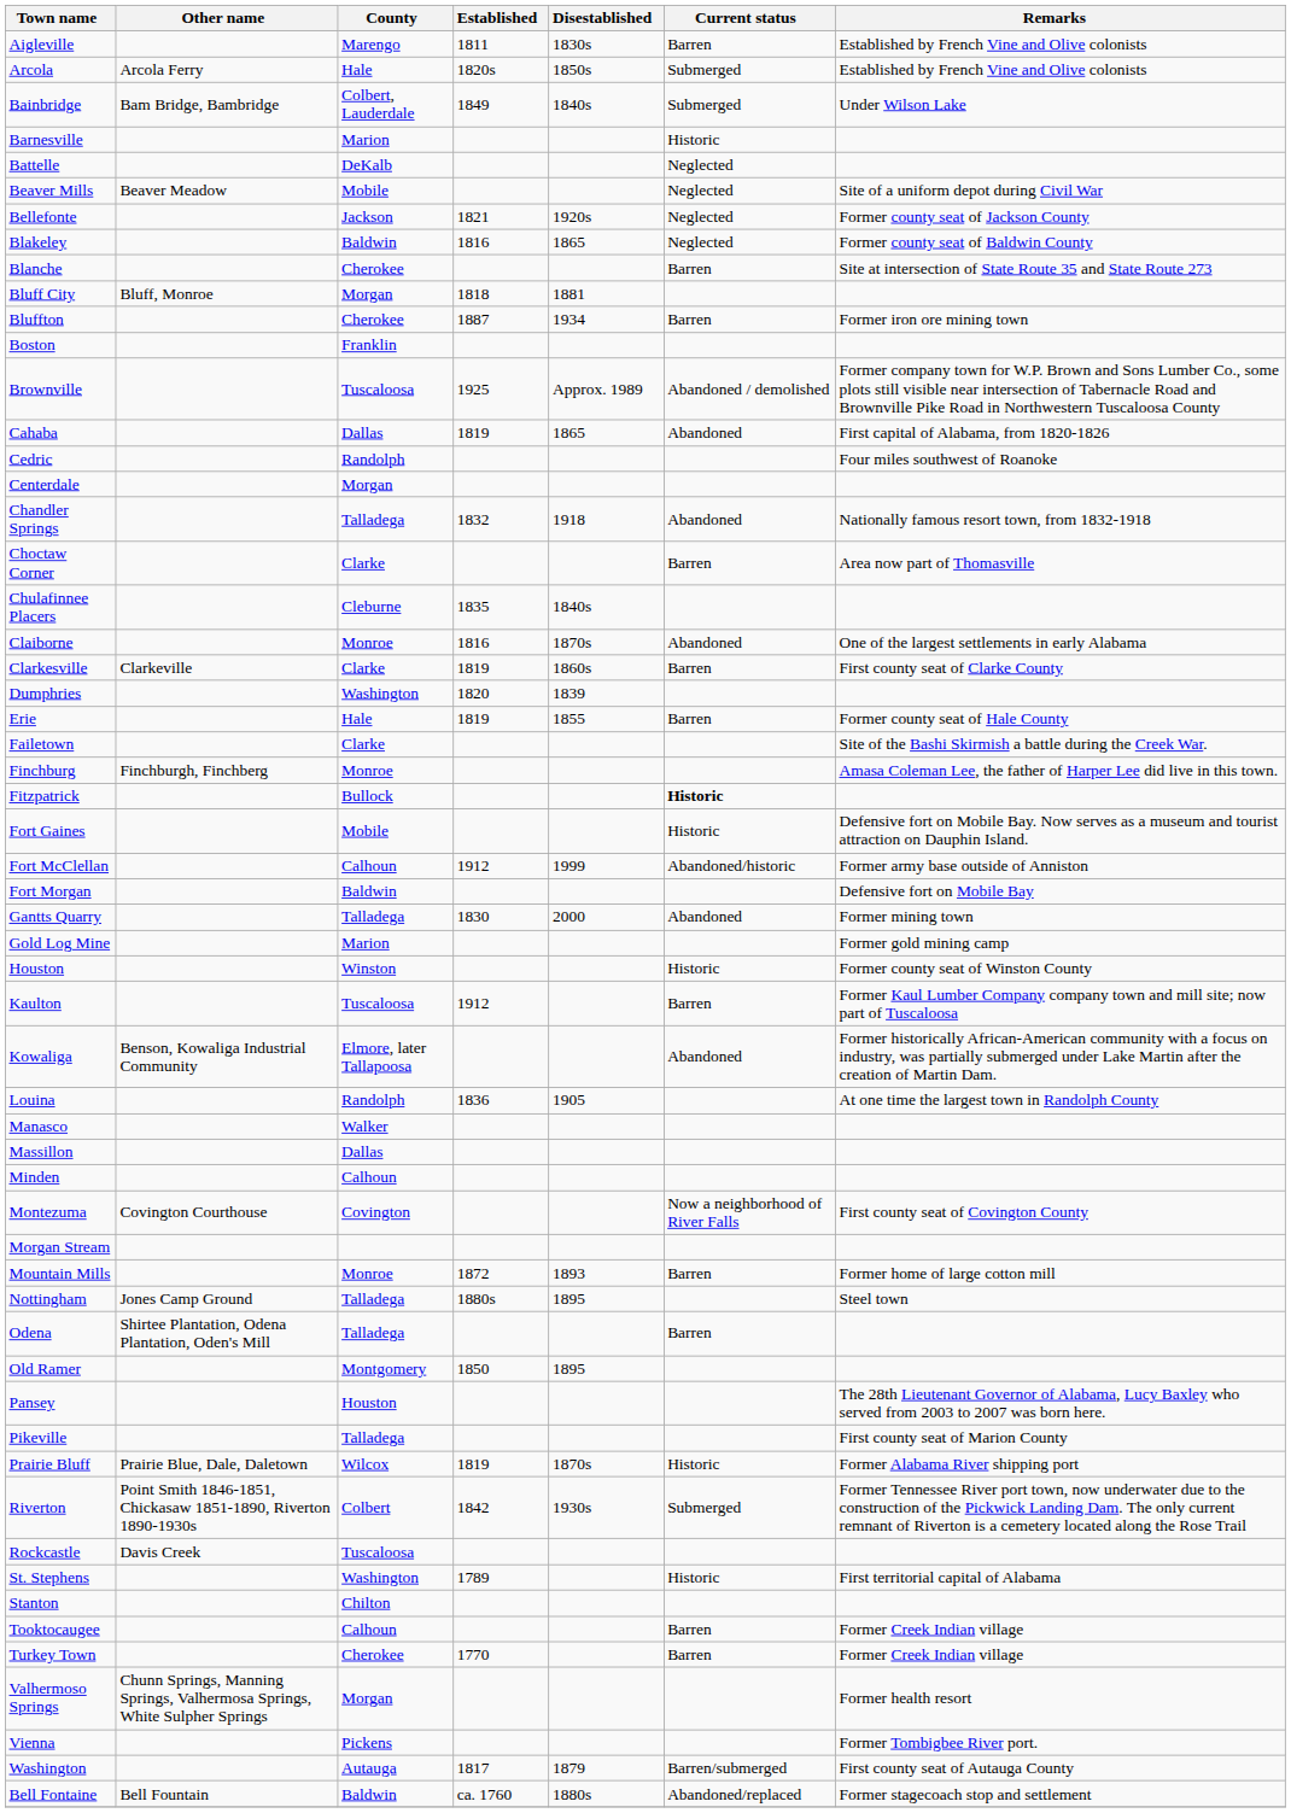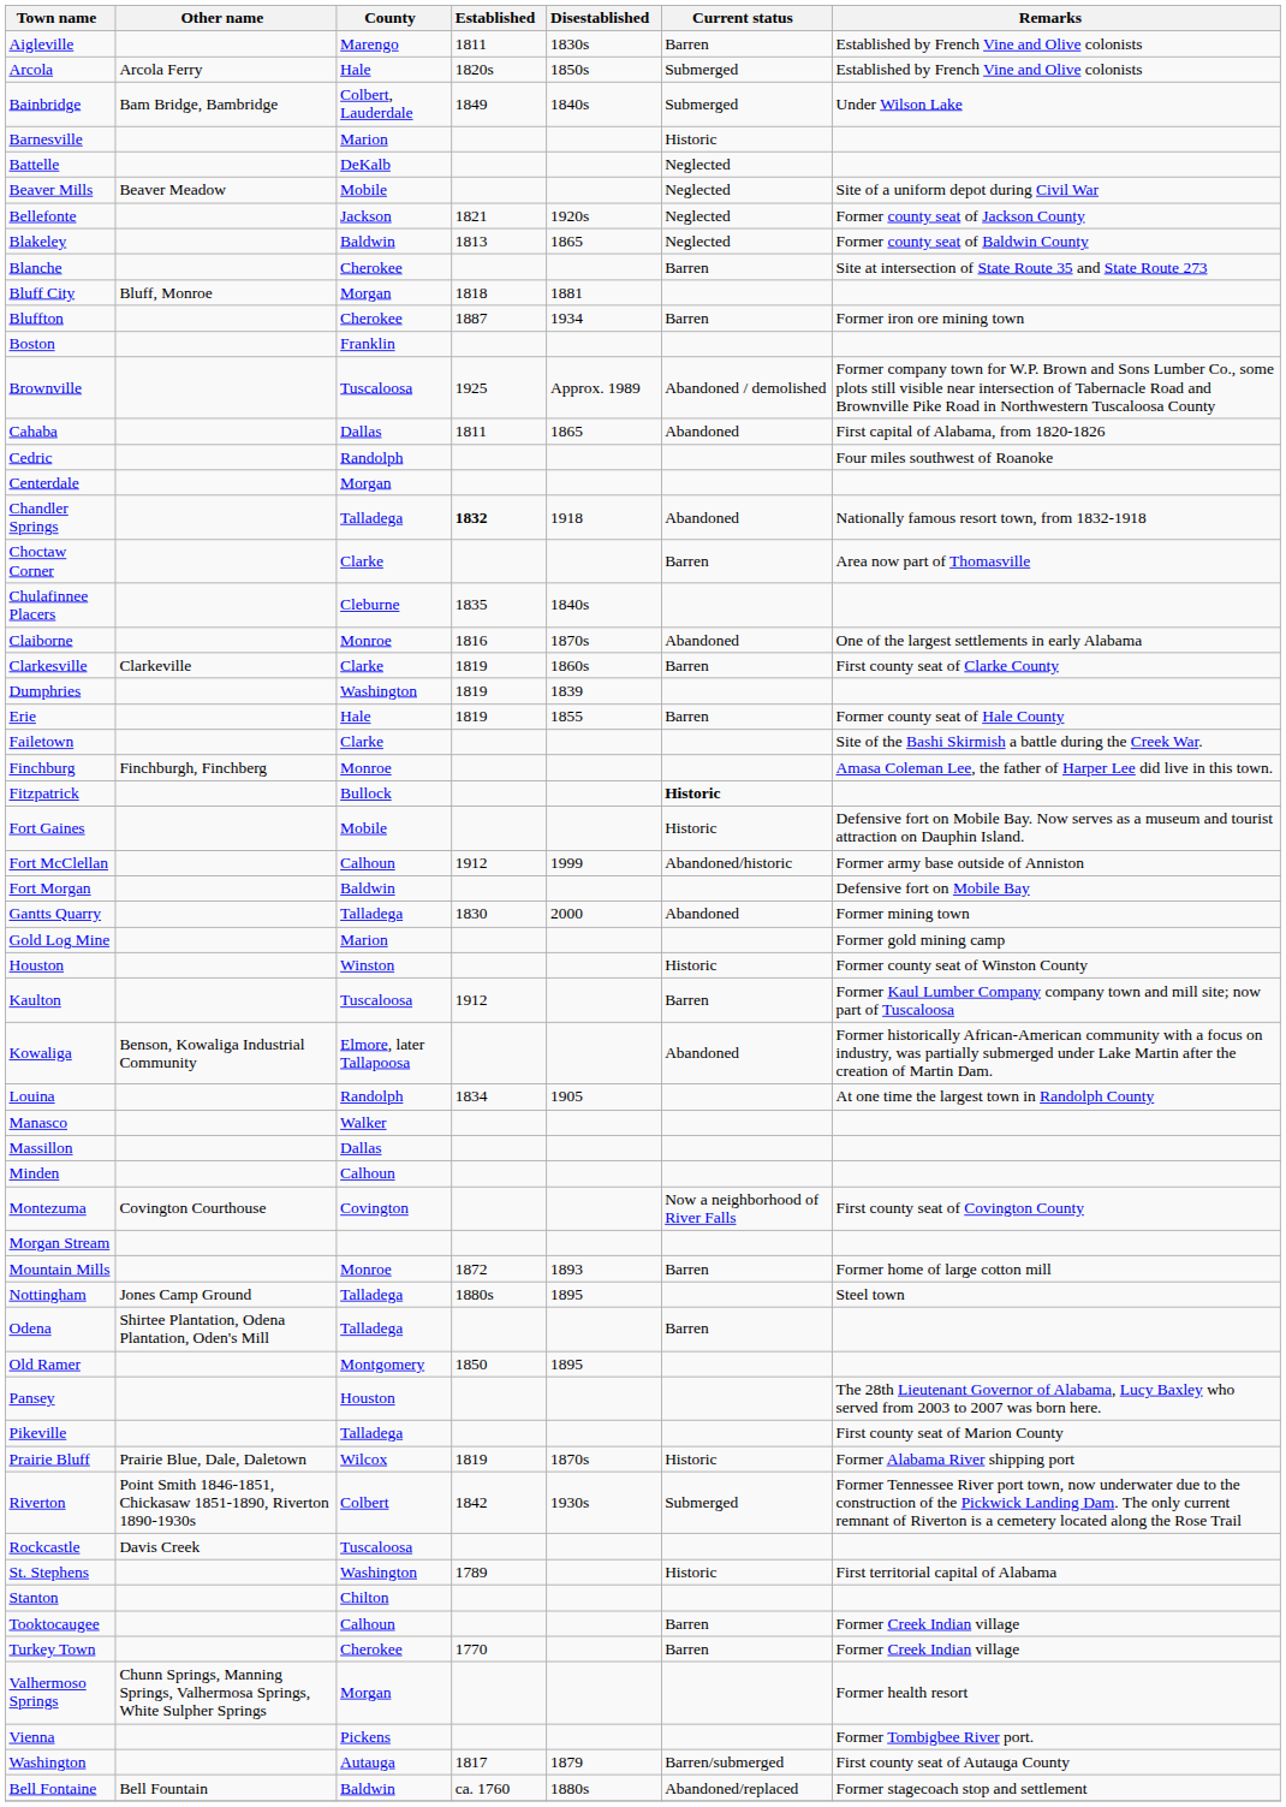 <table class="wikitable sortable" style="width:100%">
 <tr>
 <th width="*"><strong>Town name</strong>  </th>
 <th width="*"><strong>Other name</strong>  </th>
 <th width="*"><strong>County</strong>  </th>
 <th width="*"><strong>Established</strong>  </th>
 <th width="*"><strong>Disestablished</strong>  </th>
 <th width="*"><strong>Current status</strong>  </th>
 <th width="*" class="unsortable"><strong>Remarks</strong>   </th>
 </tr>
 <tr ->
 <td><a href='#'>Aigleville</a></td>
 <td></td>
 <td><a href='#'>Marengo</a></td>
 <td>1811</td>
 <td>1830s</td>
 <td>Barren</td>
 <td>Established by French <a href='#'>Vine and Olive</a> colonists</td>
 </tr>
 <tr ->
 <td><a href='#'>Arcola</a></td>
 <td>Arcola Ferry</td>
 <td><a href='#'>Hale</a></td>
 <td>1820s</td>
 <td>1850s</td>
 <td>Submerged</td>
 <td>Established by French <a href='#'>Vine and Olive</a> colonists</td>
 </tr>
 <tr ->
 <td><a href='#'>Bainbridge</a></td>
 <td>Bam Bridge, Bambridge</td>
 <td><a href='#'>Colbert</a>, <a href='#'>Lauderdale</a></td>
 <td>1849</td>
 <td>1840s</td>
 <td>Submerged</td>
 <td>Under <a href='#'>Wilson Lake</a></td>
 </tr>
 <tr ->
 <td><a href='#'>Barnesville</a></td>
 <td></td>
 <td><a href='#'>Marion</a></td>
 <td></td>
 <td></td>
 <td>Historic</td>
 <td></td>
 </tr>
 <tr ->
 <td><a href='#'>Battelle</a></td>
 <td></td>
 <td><a href='#'>DeKalb</a></td>
 <td></td>
 <td></td>
 <td>Neglected</td>
 <td></td>
 </tr>
 <tr ->
 <td><a href='#'>Beaver Mills</a></td>
 <td>Beaver Meadow</td>
 <td><a href='#'>Mobile</a></td>
 <td></td>
 <td></td>
 <td>Neglected</td>
 <td>Site of a uniform depot during <a href='#'>Civil War</a></td>
 </tr>
 <tr ->
 <td><a href='#'>Bellefonte</a></td>
 <td></td>
 <td><a href='#'>Jackson</a></td>
 <td>1821</td>
 <td>1920s</td>
 <td>Neglected</td>
 <td>Former <a href='#'>county seat</a> of <a href='#'>Jackson County</a></td>
 </tr>
 <tr ->
 <td><a href='#'>Blakeley</a></td>
 <td></td>
 <td><a href='#'>Baldwin</a></td>
-<td>1816</td>
+<td>1813</td>
 <td>1865</td>
 <td>Neglected</td>
 <td>Former <a href='#'>county seat</a> of <a href='#'>Baldwin County</a></td>
 </tr>
 <tr ->
 <td><a href='#'>Blanche</a></td>
 <td></td>
 <td><a href='#'>Cherokee</a></td>
 <td></td>
 <td></td>
 <td>Barren</td>
 <td>Site at intersection of <a href='#'>State Route 35</a> and <a href='#'>State Route 273</a></td>
 </tr>
 <tr ->
 <td><a href='#'>Bluff City</a></td>
 <td>Bluff, Monroe</td>
 <td><a href='#'>Morgan</a></td>
 <td>1818</td>
 <td>1881</td>
 <td></td>
 <td></td>
 </tr>
 <tr ->
 <td><a href='#'>Bluffton</a></td>
 <td></td>
 <td><a href='#'>Cherokee</a></td>
 <td>1887</td>
 <td>1934</td>
 <td>Barren</td>
 <td>Former iron ore mining town</td>
 </tr>
 <tr ->
 <td><a href='#'>Boston</a></td>
 <td></td>
 <td><a href='#'>Franklin</a></td>
 <td></td>
 <td></td>
 <td></td>
 <td></td>
 </tr>
 <tr ->
 <td><a href='#'>Brownville</a></td>
 <td></td>
 <td><a href='#'>Tuscaloosa</a></td>
 <td>1925</td>
 <td>Approx. 1989</td>
 <td>Abandoned / demolished</td>
 <td>Former company town for  W.P. Brown and Sons Lumber Co., some plots still visible near intersection of Tabernacle Road and Brownville Pike Road in Northwestern Tuscaloosa County</td>
 </tr>
 <tr ->
 <td><a href='#'>Cahaba</a></td>
 <td></td>
 <td><a href='#'>Dallas</a></td>
-<td>1819</td>
+<td>1811</td>
 <td>1865</td>
 <td>Abandoned</td>
 <td>First capital of Alabama, from 1820-1826</td>
 </tr>
 <tr ->
 <td><a href='#'>Cedric</a></td>
 <td></td>
 <td><a href='#'>Randolph</a></td>
 <td></td>
 <td></td>
 <td></td>
 <td>Four miles southwest of Roanoke</td>
 </tr>
 <tr ->
 <td><a href='#'>Centerdale</a></td>
 <td></td>
 <td><a href='#'>Morgan</a></td>
 <td></td>
 <td></td>
 <td></td>
 <td></td>
 </tr>
 <tr ->
 <td><a href='#'>Chandler Springs</a></td>
 <td></td>
 <td><a href='#'>Talladega</a></td>
-<td>1832</td>
+<td><strong>1832</strong></td>
 <td>1918</td>
 <td>Abandoned</td>
 <td>Nationally famous resort town, from 1832-1918</td>
 </tr>
 <tr ->
 <td><a href='#'>Choctaw Corner</a></td>
 <td></td>
 <td><a href='#'>Clarke</a></td>
 <td></td>
 <td></td>
 <td>Barren</td>
 <td>Area now part of <a href='#'>Thomasville</a></td>
 </tr>
 <tr ->
 <td><a href='#'>Chulafinnee Placers</a></td>
 <td></td>
 <td><a href='#'>Cleburne</a></td>
 <td>1835</td>
 <td>1840s</td>
 <td></td>
 <td></td>
 </tr>
 <tr ->
 <td><a href='#'>Claiborne</a></td>
 <td></td>
 <td><a href='#'>Monroe</a></td>
 <td>1816</td>
 <td>1870s</td>
 <td>Abandoned</td>
 <td>One of the largest settlements in early Alabama</td>
 </tr>
 <tr ->
 <td><a href='#'>Clarkesville</a></td>
 <td>Clarkeville</td>
 <td><a href='#'>Clarke</a></td>
 <td>1819</td>
 <td>1860s</td>
 <td>Barren</td>
 <td>First county seat of <a href='#'>Clarke County</a></td>
 </tr>
 <tr ->
 <td><a href='#'>Dumphries</a></td>
 <td></td>
 <td><a href='#'>Washington</a></td>
-<td>1820</td>
+<td>1819</td>
 <td>1839</td>
 <td></td>
 <td></td>
 </tr>
 <tr ->
 <td><a href='#'>Erie</a></td>
 <td></td>
 <td><a href='#'>Hale</a></td>
 <td>1819</td>
 <td>1855</td>
 <td>Barren</td>
 <td>Former county seat of <a href='#'>Hale County</a></td>
 </tr>
 <tr ->
 <td><a href='#'>Failetown</a></td>
 <td></td>
 <td><a href='#'>Clarke</a></td>
 <td></td>
 <td></td>
 <td></td>
 <td>Site of the <a href='#'>Bashi Skirmish</a> a battle during the <a href='#'>Creek War</a>.</td>
 </tr>
 <tr ->
 <td><a href='#'>Finchburg</a></td>
 <td>Finchburgh, Finchberg</td>
 <td><a href='#'>Monroe</a></td>
 <td></td>
 <td></td>
 <td></td>
 <td><a href='#'>Amasa Coleman Lee</a>, the father of <a href='#'>Harper Lee</a> did live in this town.</td>
 </tr>
 <tr ->
 <td><a href='#'>Fitzpatrick</a></td>
 <td></td>
 <td><a href='#'>Bullock</a></td>
 <td></td>
 <td></td>
 <td><strong>Historic</strong></td>
 <td></td>
 </tr>
 <tr ->
 <td><a href='#'>Fort Gaines</a></td>
 <td></td>
 <td><a href='#'>Mobile</a></td>
 <td></td>
 <td></td>
 <td>Historic</td>
 <td>Defensive fort on Mobile Bay. Now serves as a museum and tourist attraction on Dauphin Island.</td>
 </tr>
 <tr ->
 <td><a href='#'>Fort McClellan</a></td>
 <td></td>
 <td><a href='#'>Calhoun</a></td>
 <td>1912</td>
 <td>1999</td>
 <td>Abandoned/historic</td>
 <td>Former army base  outside of Anniston</td>
 </tr>
 <tr ->
 <td><a href='#'>Fort Morgan</a></td>
 <td></td>
 <td><a href='#'>Baldwin</a></td>
 <td></td>
 <td></td>
 <td></td>
 <td>Defensive fort on <a href='#'>Mobile Bay</a></td>
 </tr>
 <tr ->
 <td><a href='#'>Gantts Quarry</a></td>
 <td></td>
 <td><a href='#'>Talladega</a></td>
 <td>1830</td>
 <td>2000</td>
 <td>Abandoned</td>
 <td>Former mining town</td>
 </tr>
 <tr ->
 <td><a href='#'>Gold Log Mine</a></td>
 <td></td>
 <td><a href='#'>Marion</a></td>
 <td></td>
 <td></td>
 <td></td>
 <td>Former gold mining camp</td>
 </tr>
 <tr ->
 <td><a href='#'>Houston</a></td>
 <td></td>
 <td><a href='#'>Winston</a></td>
 <td></td>
 <td></td>
 <td>Historic</td>
 <td>Former county seat of Winston County</td>
 </tr>
 <tr ->
 <td><a href='#'>Kaulton</a></td>
 <td></td>
 <td><a href='#'>Tuscaloosa</a></td>
 <td>1912</td>
 <td></td>
 <td>Barren</td>
 <td>Former <a href='#'>Kaul Lumber Company</a> company town and mill site; now part of <a href='#'>Tuscaloosa</a></td>
 </tr>
 <tr>
 <td><a href='#'>Kowaliga</a></td>
 <td>Benson, Kowaliga Industrial Community</td>
 <td><a href='#'>Elmore</a>, later <a href='#'>Tallapoosa</a></td>
 <td></td>
 <td></td>
 <td>Abandoned</td>
 <td>Former historically African-American community with a focus on industry, was partially submerged under Lake Martin after the creation of Martin Dam.</td>
 </tr>
 <tr ->
 <td><a href='#'>Louina</a></td>
 <td></td>
 <td><a href='#'>Randolph</a></td>
-<td>1836</td>
+<td>1834</td>
 <td>1905</td>
 <td></td>
 <td>At one time the largest town in <a href='#'>Randolph County</a></td>
 </tr>
 <tr ->
 <td><a href='#'>Manasco</a></td>
 <td></td>
 <td><a href='#'>Walker</a></td>
 <td></td>
 <td></td>
 <td></td>
 <td></td>
 </tr>
 <tr ->
 <td><a href='#'>Massillon</a></td>
 <td></td>
 <td><a href='#'>Dallas</a></td>
 <td></td>
 <td></td>
 <td></td>
 <td></td>
 </tr>
 <tr ->
 <td><a href='#'>Minden</a></td>
 <td></td>
 <td><a href='#'>Calhoun</a></td>
 <td></td>
 <td></td>
 <td></td>
 <td></td>
 </tr>
 <tr ->
 <td><a href='#'>Montezuma</a></td>
 <td>Covington Courthouse</td>
 <td><a href='#'>Covington</a></td>
 <td></td>
 <td></td>
 <td>Now a neighborhood of <a href='#'>River Falls</a></td>
 <td>First county seat of <a href='#'>Covington County</a></td>
 </tr>
 <tr ->
 <td><a href='#'>Morgan Stream</a></td>
 <td></td>
 <td></td>
 <td></td>
 <td></td>
 <td></td>
 <td></td>
 </tr>
 <tr ->
 <td><a href='#'>Mountain Mills</a></td>
 <td></td>
 <td><a href='#'>Monroe</a></td>
 <td>1872</td>
 <td>1893</td>
 <td>Barren</td>
 <td>Former home of large cotton mill</td>
 </tr>
 <tr ->
 <td><a href='#'>Nottingham</a></td>
 <td>Jones Camp Ground</td>
 <td><a href='#'>Talladega</a></td>
 <td>1880s</td>
 <td>1895</td>
 <td></td>
 <td>Steel town</td>
 </tr>
 <tr ->
 <td><a href='#'>Odena</a></td>
 <td>Shirtee Plantation, Odena Plantation, Oden's Mill</td>
 <td><a href='#'>Talladega</a></td>
 <td></td>
 <td></td>
 <td>Barren</td>
 <td></td>
 </tr>
 <tr ->
 <td><a href='#'>Old Ramer</a></td>
 <td></td>
 <td><a href='#'>Montgomery</a></td>
 <td>1850</td>
 <td>1895</td>
 <td></td>
 <td></td>
 </tr>
 <tr ->
 <td><a href='#'>Pansey</a></td>
 <td></td>
 <td><a href='#'>Houston</a></td>
 <td></td>
 <td></td>
 <td></td>
 <td>The 28th <a href='#'>Lieutenant Governor of Alabama</a>, <a href='#'>Lucy Baxley</a> who served from 2003 to 2007 was born here.</td>
 </tr>
 <tr ->
 <td><a href='#'>Pikeville</a></td>
 <td></td>
 <td><a href='#'>Talladega</a></td>
 <td></td>
 <td></td>
 <td></td>
 <td>First county seat of Marion County</td>
 </tr>
 <tr ->
 <td><a href='#'>Prairie Bluff</a></td>
 <td>Prairie Blue, Dale, Daletown</td>
 <td><a href='#'>Wilcox</a></td>
 <td>1819</td>
 <td>1870s</td>
 <td>Historic</td>
 <td>Former <a href='#'>Alabama River</a> shipping port</td>
 </tr>
 <tr ->
 <td><a href='#'>Riverton</a></td>
 <td>Point Smith 1846-1851, Chickasaw 1851-1890, Riverton 1890-1930s</td>
 <td><a href='#'>Colbert</a></td>
 <td>1842</td>
 <td>1930s</td>
 <td>Submerged</td>
 <td>Former Tennessee River port town, now underwater due to the construction of the <a href='#'>Pickwick Landing Dam</a>. The only current remnant of Riverton is a cemetery located along the Rose Trail</td>
 </tr>
 <tr ->
 <td><a href='#'>Rockcastle</a></td>
 <td>Davis Creek</td>
 <td><a href='#'>Tuscaloosa</a></td>
 <td></td>
 <td></td>
 <td></td>
 <td></td>
 </tr>
 <tr ->
 <td><a href='#'>St. Stephens</a></td>
 <td></td>
 <td><a href='#'>Washington</a></td>
 <td>1789</td>
 <td></td>
 <td>Historic</td>
 <td>First territorial capital of Alabama</td>
 </tr>
 <tr ->
 <td><a href='#'>Stanton</a></td>
 <td></td>
 <td><a href='#'>Chilton</a></td>
 <td></td>
 <td></td>
 <td></td>
 <td></td>
 </tr>
 <tr ->
 <td><a href='#'>Tooktocaugee</a></td>
 <td></td>
 <td><a href='#'>Calhoun</a></td>
 <td></td>
 <td></td>
 <td>Barren</td>
 <td>Former <a href='#'>Creek Indian</a> village</td>
 </tr>
 <tr ->
 <td><a href='#'>Turkey Town</a></td>
 <td></td>
 <td><a href='#'>Cherokee</a></td>
 <td>1770</td>
 <td></td>
 <td>Barren</td>
 <td>Former <a href='#'>Creek Indian</a> village</td>
 </tr>
 <tr ->
 <td><a href='#'>Valhermoso Springs</a></td>
 <td>Chunn Springs, Manning Springs, Valhermosa Springs, White Sulpher Springs</td>
 <td><a href='#'>Morgan</a></td>
 <td></td>
 <td></td>
 <td></td>
 <td>Former health resort</td>
 </tr>
 <tr ->
 <td><a href='#'>Vienna</a></td>
 <td></td>
 <td><a href='#'>Pickens</a></td>
 <td></td>
 <td></td>
 <td></td>
 <td>Former <a href='#'>Tombigbee River</a> port.</td>
 </tr>
 <tr ->
 <td><a href='#'>Washington</a></td>
 <td></td>
 <td><a href='#'>Autauga</a></td>
 <td>1817</td>
 <td>1879</td>
 <td>Barren/submerged</td>
 <td>First county seat of Autauga County</td>
 </tr>
 <tr ->
 <td><a href='#'>Bell Fontaine</a></td>
 <td>Bell Fountain</td>
 <td><a href='#'>Baldwin</a></td>
 <td>ca. 1760</td>
 <td>1880s</td>
 <td>Abandoned/replaced</td>
 <td>Former stagecoach stop and settlement</td>
 </tr>
 <tr ->
 </tr>
 </table>
